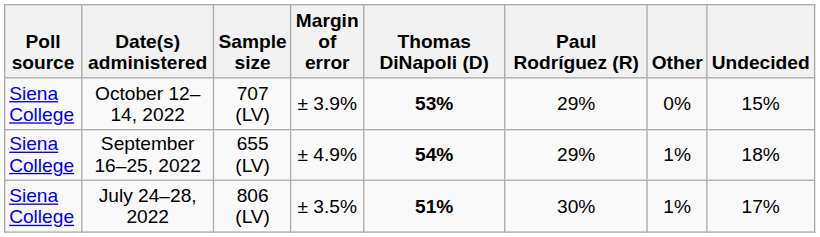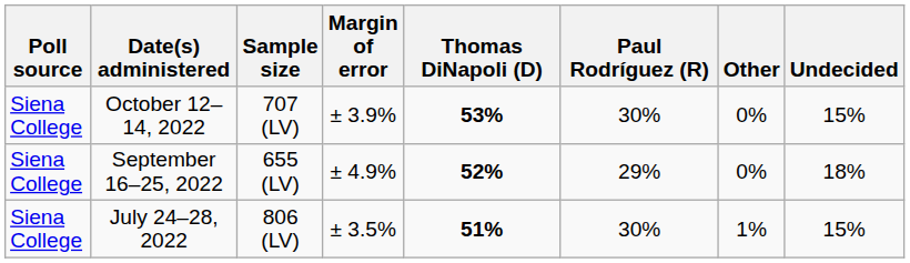 <table class="wikitable" style="font-size:90%;text-align:center;">
 <tr valign=bottom>
 <th>Poll source</th>
 <th>Date(s)<br>administered</th>
 <th>Sample<br>size</th>
 <th>Margin<br>of error</th>
 <th style="width:100px;">Thomas<br>DiNapoli (D)</th>
 <th style="width:100px;">Paul<br>Rodríguez (R)</th>
 <th>Other</th>
 <th>Undecided</th>
 </tr>
 <tr>
 <td style="text-align:left;"><a href='#'>Siena College</a></td>
 <td>October 12–14, 2022</td>
 <td>707 (LV)</td>
 <td>± 3.9%</td>
 <td><strong>53%</strong></td>
-<td>29%</td>
+<td>30%</td>
 <td>0%</td>
 <td>15%</td>
 </tr>
 <tr>
 <td style="text-align:left;"><a href='#'>Siena College</a></td>
 <td>September 16–25, 2022</td>
 <td>655 (LV)</td>
 <td>± 4.9%</td>
-<td><strong>54%</strong></td>
+<td><strong>52%</strong></td>
 <td>29%</td>
-<td>1%</td>
+<td>0%</td>
 <td>18%</td>
 </tr>
 <tr>
 <td style="text-align:left;"><a href='#'>Siena College</a></td>
 <td>July 24–28, 2022</td>
 <td>806 (LV)</td>
 <td>± 3.5%</td>
 <td><strong>51%</strong></td>
 <td>30%</td>
 <td>1%</td>
-<td>17%</td>
+<td>15%</td>
 </tr>
 </table>
